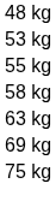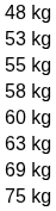 <table>
 <tr>
 <td rowspan=2>48 kg<br></td>
 <td rowspan=2></td>
 <td rowspan=2></td>
 <td></td>
 </tr>
 <tr>
 <td></td>
 </tr>
 <tr>
 <td rowspan=2>53 kg<br></td>
 <td rowspan=2></td>
 <td rowspan=2></td>
 <td></td>
 </tr>
 <tr>
 <td></td>
 </tr>
 <tr>
 <td>55 kg<br></td>
 <td></td>
 <td></td>
 <td></td>
 </tr>
 <tr>
 <td rowspan=2>58 kg<br></td>
 <td rowspan=2></td>
 <td rowspan=2></td>
 <td></td>
 </tr>
 <tr>
 <td></td>
 </tr>
 <tr>
+<td>60 kg<br></td>
+<td></td>
+<td></td>
+<td></td>
+</tr>
+<tr>
 <td rowspan=2>63 kg<br></td>
 <td rowspan=2></td>
 <td rowspan=2></td>
 <td></td>
 </tr>
 <tr>
 <td></td>
 </tr>
 <tr>
 <td rowspan=2>69 kg<br></td>
 <td rowspan=2></td>
 <td rowspan=2></td>
 <td></td>
 </tr>
 <tr>
 <td></td>
 </tr>
 <tr>
 <td rowspan=2>75 kg<br></td>
 <td rowspan=2></td>
 <td rowspan=2></td>
 <td rowspan=2></td>
 </tr>
 </table>
